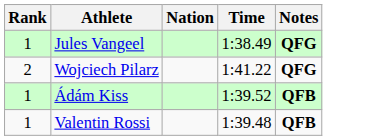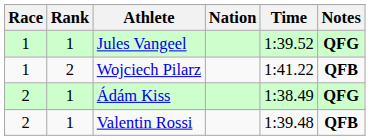 <table class="wikitable sortable" style="text-align:center;">
 <tr>
+<th>Race</th>
 <th>Rank</th>
 <th>Athlete</th>
 <th>Nation</th>
 <th>Time</th>
 <th>Notes</th>
 </tr>
 <tr bgcolor=ccffcc>
 <td>1</td>
+<td>1</td>
 <td align=left><a href='#'>Jules Vangeel</a></td>
+<td align=left></td>
+<td>1:39.52</td>
+<td><strong>QFG</strong></td>
+</tr>
+<tr>
+<td>1</td>
+<td>2</td>
+<td align=left><a href='#'>Wojciech Pilarz</a></td>
+<td align=left></td>
+<td>1:41.22</td>
+<td><strong>QFB</strong></td>
+</tr>
+<tr bgcolor=ccffcc>
+<td>2</td>
+<td>1</td>
+<td align=left><a href='#'>Ádám Kiss</a></td>
 <td align=left></td>
 <td>1:38.49</td>
 <td><strong>QFG</strong></td>
 </tr>
 <tr>
 <td>2</td>
-<td align=left><a href='#'>Wojciech Pilarz</a></td>
-<td align=left></td>
-<td>1:41.22</td>
-<td><strong>QFG</strong></td>
-</tr>
-<tr bgcolor=ccffcc>
-<td>1</td>
-<td align=left><a href='#'>Ádám Kiss</a></td>
-<td align=left></td>
-<td>1:39.52</td>
-<td><strong>QFB</strong></td>
-</tr>
-<tr>
 <td>1</td>
 <td align=left><a href='#'>Valentin Rossi</a></td>
 <td align=left></td>
 <td>1:39.48</td>
 <td><strong>QFB</strong></td>
 </tr>
 </table>
